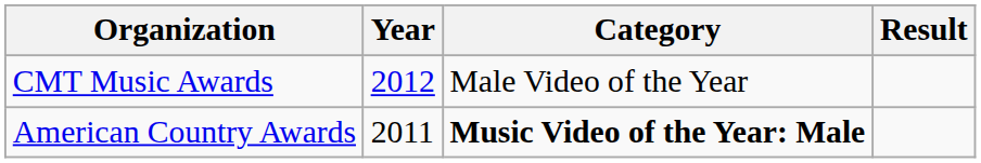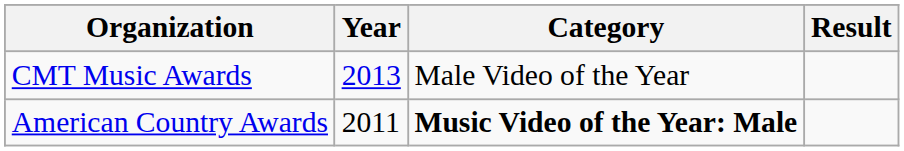 <table class="wikitable sortable plainrowheaders" style="border:none; margin:0;">
 <tr>
 <th scope="col">Organization</th>
 <th scope="col">Year</th>
 <th scope="col">Category</th>
 <th scope="col">Result</th>
 </tr>
 <tr>
 <td><a href='#'>CMT Music Awards</a></td>
-<td><a href='#'>2012</a></td>
+<td><a href='#'>2013</a></td>
 <td>Male Video of the Year</td>
 <td></td>
 </tr>
 <tr>
 <td><a href='#'>American Country Awards</a></td>
 <td>2011</td>
 <td><strong>Music Video of the Year: Male</strong></td>
 <td></td>
 </tr>
 </table>
